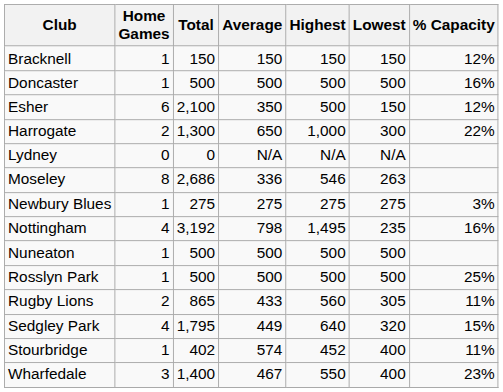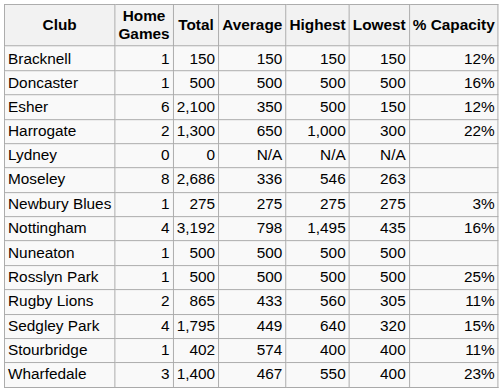 <table class="wikitable sortable" style="text-align:right">
 <tr>
 <th>Club</th>
 <th>Home<br>Games</th>
 <th>Total</th>
 <th>Average</th>
 <th>Highest</th>
 <th>Lowest</th>
 <th>% Capacity</th>
 </tr>
 <tr>
 <td style="text-align:left">Bracknell</td>
 <td>1</td>
 <td>150</td>
 <td>150</td>
 <td>150</td>
 <td>150</td>
 <td>12%</td>
 </tr>
 <tr>
 <td style="text-align:left">Doncaster</td>
 <td>1</td>
 <td>500</td>
 <td>500</td>
 <td>500</td>
 <td>500</td>
 <td>16%</td>
 </tr>
 <tr>
 <td style="text-align:left">Esher</td>
 <td>6</td>
 <td>2,100</td>
 <td>350</td>
 <td>500</td>
 <td>150</td>
 <td>12%</td>
 </tr>
 <tr>
 <td style="text-align:left">Harrogate</td>
 <td>2</td>
 <td>1,300</td>
 <td>650</td>
 <td>1,000</td>
 <td>300</td>
 <td>22%</td>
 </tr>
 <tr>
 <td style="text-align:left">Lydney</td>
 <td>0</td>
 <td>0</td>
 <td>N/A</td>
 <td>N/A</td>
 <td>N/A</td>
 <td></td>
 </tr>
 <tr>
 <td style="text-align:left">Moseley</td>
 <td>8</td>
 <td>2,686</td>
 <td>336</td>
 <td>546</td>
 <td>263</td>
 <td></td>
 </tr>
 <tr>
 <td style="text-align:left">Newbury Blues</td>
 <td>1</td>
 <td>275</td>
 <td>275</td>
 <td>275</td>
 <td>275</td>
 <td>3%</td>
 </tr>
 <tr>
 <td style="text-align:left">Nottingham</td>
 <td>4</td>
 <td>3,192</td>
 <td>798</td>
 <td>1,495</td>
-<td>235</td>
+<td>435</td>
 <td>16%</td>
 </tr>
 <tr>
 <td style="text-align:left">Nuneaton</td>
 <td>1</td>
 <td>500</td>
 <td>500</td>
 <td>500</td>
 <td>500</td>
 <td></td>
 </tr>
 <tr>
 <td style="text-align:left">Rosslyn Park</td>
 <td>1</td>
 <td>500</td>
 <td>500</td>
 <td>500</td>
 <td>500</td>
 <td>25%</td>
 </tr>
 <tr>
 <td style="text-align:left">Rugby Lions</td>
 <td>2</td>
 <td>865</td>
 <td>433</td>
 <td>560</td>
 <td>305</td>
 <td>11%</td>
 </tr>
 <tr>
 <td style="text-align:left">Sedgley Park</td>
 <td>4</td>
 <td>1,795</td>
 <td>449</td>
 <td>640</td>
 <td>320</td>
 <td>15%</td>
 </tr>
 <tr>
 <td style="text-align:left">Stourbridge</td>
 <td>1</td>
 <td>402</td>
 <td>574</td>
-<td>452</td>
+<td>400</td>
 <td>400</td>
 <td>11%</td>
 </tr>
 <tr>
 <td style="text-align:left">Wharfedale</td>
 <td>3</td>
 <td>1,400</td>
 <td>467</td>
 <td>550</td>
 <td>400</td>
 <td>23%</td>
 </tr>
 <tr>
 </tr>
 </table>
